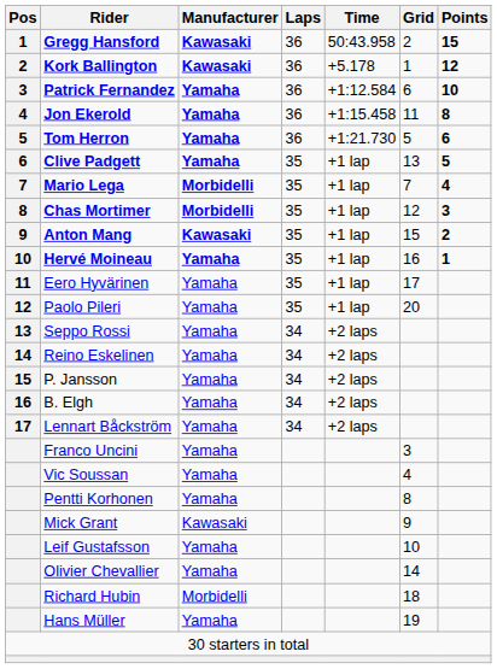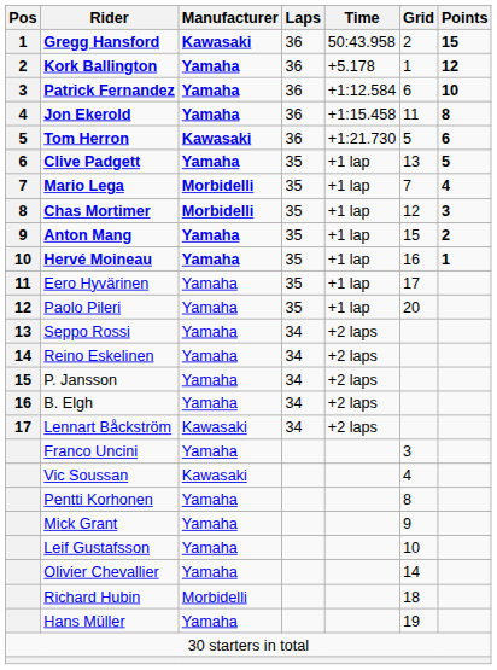 <table class="wikitable" style="font-size: 95%;">
 <tr>
 <th>Pos</th>
 <th>Rider</th>
 <th>Manufacturer</th>
 <th>Laps</th>
 <th>Time</th>
 <th>Grid</th>
 <th>Points</th>
 </tr>
 <tr>
 <th>1</th>
 <td> <strong><a href='#'>Gregg Hansford</a></strong></td>
 <td><strong><a href='#'>Kawasaki</a></strong></td>
 <td>36</td>
 <td>50:43.958</td>
 <td>2</td>
 <td><strong>15</strong></td>
 </tr>
 <tr>
 <th>2</th>
 <td> <strong><a href='#'>Kork Ballington</a></strong></td>
-<td><strong><a href='#'>Kawasaki</a></strong></td>
+<td><strong><a href='#'>Yamaha</a></strong></td>
 <td>36</td>
 <td>+5.178</td>
 <td>1</td>
 <td><strong>12</strong></td>
 </tr>
 <tr>
 <th>3</th>
 <td> <strong><a href='#'>Patrick Fernandez</a></strong></td>
 <td><strong><a href='#'>Yamaha</a></strong></td>
 <td>36</td>
 <td>+1:12.584</td>
 <td>6</td>
 <td><strong>10</strong></td>
 </tr>
 <tr>
 <th>4</th>
 <td> <strong><a href='#'>Jon Ekerold</a></strong></td>
 <td><strong><a href='#'>Yamaha</a></strong></td>
 <td>36</td>
 <td>+1:15.458</td>
 <td>11</td>
 <td><strong>8</strong></td>
 </tr>
 <tr>
 <th>5</th>
 <td> <strong><a href='#'>Tom Herron</a></strong></td>
-<td><strong><a href='#'>Yamaha</a></strong></td>
+<td><strong><a href='#'>Kawasaki</a></strong></td>
 <td>36</td>
 <td>+1:21.730</td>
 <td>5</td>
 <td><strong>6</strong></td>
 </tr>
 <tr>
 <th>6</th>
 <td> <strong><a href='#'>Clive Padgett</a></strong></td>
 <td><strong><a href='#'>Yamaha</a></strong></td>
 <td>35</td>
 <td>+1 lap</td>
 <td>13</td>
 <td><strong>5</strong></td>
 </tr>
 <tr>
 <th>7</th>
 <td> <strong><a href='#'>Mario Lega</a></strong></td>
 <td><strong><a href='#'>Morbidelli</a></strong></td>
 <td>35</td>
 <td>+1 lap</td>
 <td>7</td>
 <td><strong>4</strong></td>
 </tr>
 <tr>
 <th>8</th>
 <td> <strong><a href='#'>Chas Mortimer</a></strong></td>
 <td><strong><a href='#'>Morbidelli</a></strong></td>
 <td>35</td>
 <td>+1 lap</td>
 <td>12</td>
 <td><strong>3</strong></td>
 </tr>
 <tr>
 <th>9</th>
 <td> <strong><a href='#'>Anton Mang</a></strong></td>
-<td><strong><a href='#'>Kawasaki</a></strong></td>
+<td><strong><a href='#'>Yamaha</a></strong></td>
 <td>35</td>
 <td>+1 lap</td>
 <td>15</td>
 <td><strong>2</strong></td>
 </tr>
 <tr>
 <th>10</th>
 <td> <strong><a href='#'>Hervé Moineau</a></strong></td>
 <td><strong><a href='#'>Yamaha</a></strong></td>
 <td>35</td>
 <td>+1 lap</td>
 <td>16</td>
 <td><strong>1</strong></td>
 </tr>
 <tr>
 <th>11</th>
 <td> <a href='#'>Eero Hyvärinen</a></td>
 <td><a href='#'>Yamaha</a></td>
 <td>35</td>
 <td>+1 lap</td>
 <td>17</td>
 <td></td>
 </tr>
 <tr>
 <th>12</th>
 <td> <a href='#'>Paolo Pileri</a></td>
 <td><a href='#'>Yamaha</a></td>
 <td>35</td>
 <td>+1 lap</td>
 <td>20</td>
 <td></td>
 </tr>
 <tr>
 <th>13</th>
 <td> <a href='#'>Seppo Rossi</a></td>
 <td><a href='#'>Yamaha</a></td>
 <td>34</td>
 <td>+2 laps</td>
 <td></td>
 <td></td>
 </tr>
 <tr>
 <th>14</th>
 <td> <a href='#'>Reino Eskelinen</a></td>
 <td><a href='#'>Yamaha</a></td>
 <td>34</td>
 <td>+2 laps</td>
 <td></td>
 <td></td>
 </tr>
 <tr>
 <th>15</th>
 <td> P. Jansson</td>
 <td><a href='#'>Yamaha</a></td>
 <td>34</td>
 <td>+2 laps</td>
 <td></td>
 <td></td>
 </tr>
 <tr>
 <th>16</th>
 <td> B. Elgh</td>
 <td><a href='#'>Yamaha</a></td>
 <td>34</td>
 <td>+2 laps</td>
 <td></td>
 <td></td>
 </tr>
 <tr>
 <th>17</th>
 <td> <a href='#'>Lennart Båckström</a></td>
-<td><a href='#'>Yamaha</a></td>
+<td><a href='#'>Kawasaki</a></td>
 <td>34</td>
 <td>+2 laps</td>
 <td></td>
 <td></td>
 </tr>
 <tr>
 <th></th>
 <td> <a href='#'>Franco Uncini</a></td>
 <td><a href='#'>Yamaha</a></td>
 <td></td>
 <td></td>
 <td>3</td>
 <td></td>
 </tr>
 <tr>
 <th></th>
 <td> <a href='#'>Vic Soussan</a></td>
-<td><a href='#'>Yamaha</a></td>
+<td><a href='#'>Kawasaki</a></td>
 <td></td>
 <td></td>
 <td>4</td>
 <td></td>
 </tr>
 <tr>
 <th></th>
 <td> <a href='#'>Pentti Korhonen</a></td>
 <td><a href='#'>Yamaha</a></td>
 <td></td>
 <td></td>
 <td>8</td>
 <td></td>
 </tr>
 <tr>
 <th></th>
 <td> <a href='#'>Mick Grant</a></td>
-<td><a href='#'>Kawasaki</a></td>
+<td><a href='#'>Yamaha</a></td>
 <td></td>
 <td></td>
 <td>9</td>
 <td></td>
 </tr>
 <tr>
 <th></th>
 <td> <a href='#'>Leif Gustafsson</a></td>
 <td><a href='#'>Yamaha</a></td>
 <td></td>
 <td></td>
 <td>10</td>
 <td></td>
 </tr>
 <tr>
 <th></th>
 <td> <a href='#'>Olivier Chevallier</a></td>
 <td><a href='#'>Yamaha</a></td>
 <td></td>
 <td></td>
 <td>14</td>
 <td></td>
 </tr>
 <tr>
 <th></th>
 <td> <a href='#'>Richard Hubin</a></td>
 <td><a href='#'>Morbidelli</a></td>
 <td></td>
 <td></td>
 <td>18</td>
 <td></td>
 </tr>
 <tr>
 <th></th>
 <td> <a href='#'>Hans Müller</a></td>
 <td><a href='#'>Yamaha</a></td>
 <td></td>
 <td></td>
 <td>19</td>
 <td></td>
 </tr>
 <tr>
 <td colspan=7 align=center>30 starters in total</td>
 </tr>
 <tr>
 <th colspan=7></th>
 </tr>
 </table>
